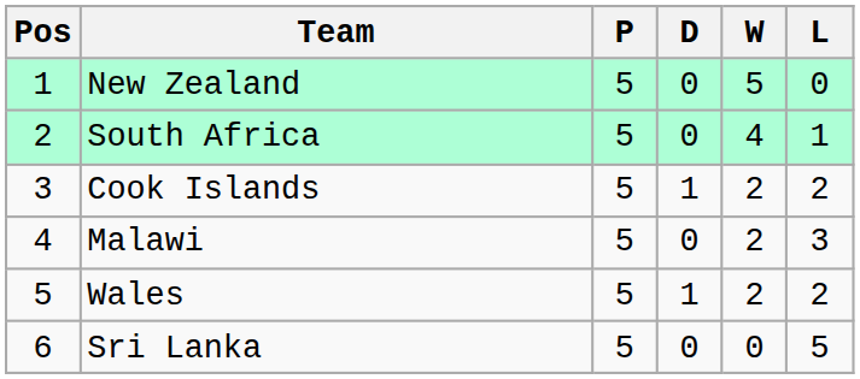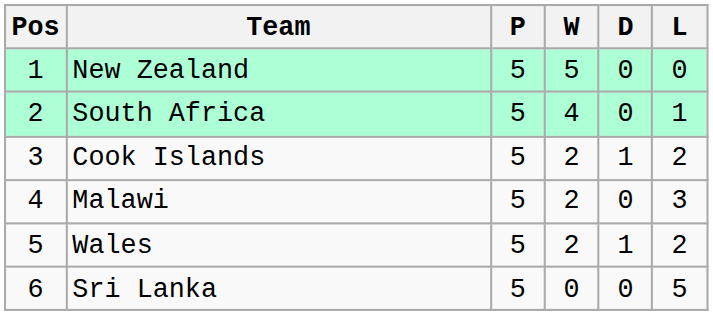 <table class="wikitable" style="font-size: 100%">
 <tr>
 <th width=20>Pos</th>
 <th width=200>Team</th>
 <th width=20>P</th>
+<th width=20>W</th>
 <th width=20>D</th>
-<th width=20>W</th>
 <th width=20>L</th>
 </tr>
 <tr align=center style="background: #ADFFD6;">
 <td>1</td>
 <td align="left"> New Zealand</td>
 <td>5</td>
+<td>5</td>
 <td>0</td>
-<td>5</td>
 <td>0</td>
 </tr>
 <tr align=center style="background: #ADFFD6;">
 <td>2</td>
 <td align="left"> South Africa</td>
 <td>5</td>
+<td>4</td>
 <td>0</td>
-<td>4</td>
 <td>1</td>
 </tr>
 <tr align=center>
 <td>3</td>
 <td align="left"> Cook Islands</td>
 <td>5</td>
+<td>2</td>
 <td>1</td>
-<td>2</td>
 <td>2</td>
 </tr>
 <tr align=center>
 <td>4</td>
 <td align="left"> Malawi</td>
 <td>5</td>
+<td>2</td>
 <td>0</td>
-<td>2</td>
 <td>3</td>
 </tr>
 <tr align=center>
 <td>5</td>
 <td align="left"> Wales</td>
 <td>5</td>
+<td>2</td>
 <td>1</td>
-<td>2</td>
 <td>2</td>
 </tr>
 <tr align=center>
 <td>6</td>
 <td align="left"> Sri Lanka</td>
 <td>5</td>
 <td>0</td>
 <td>0</td>
 <td>5</td>
 </tr>
 </table>
